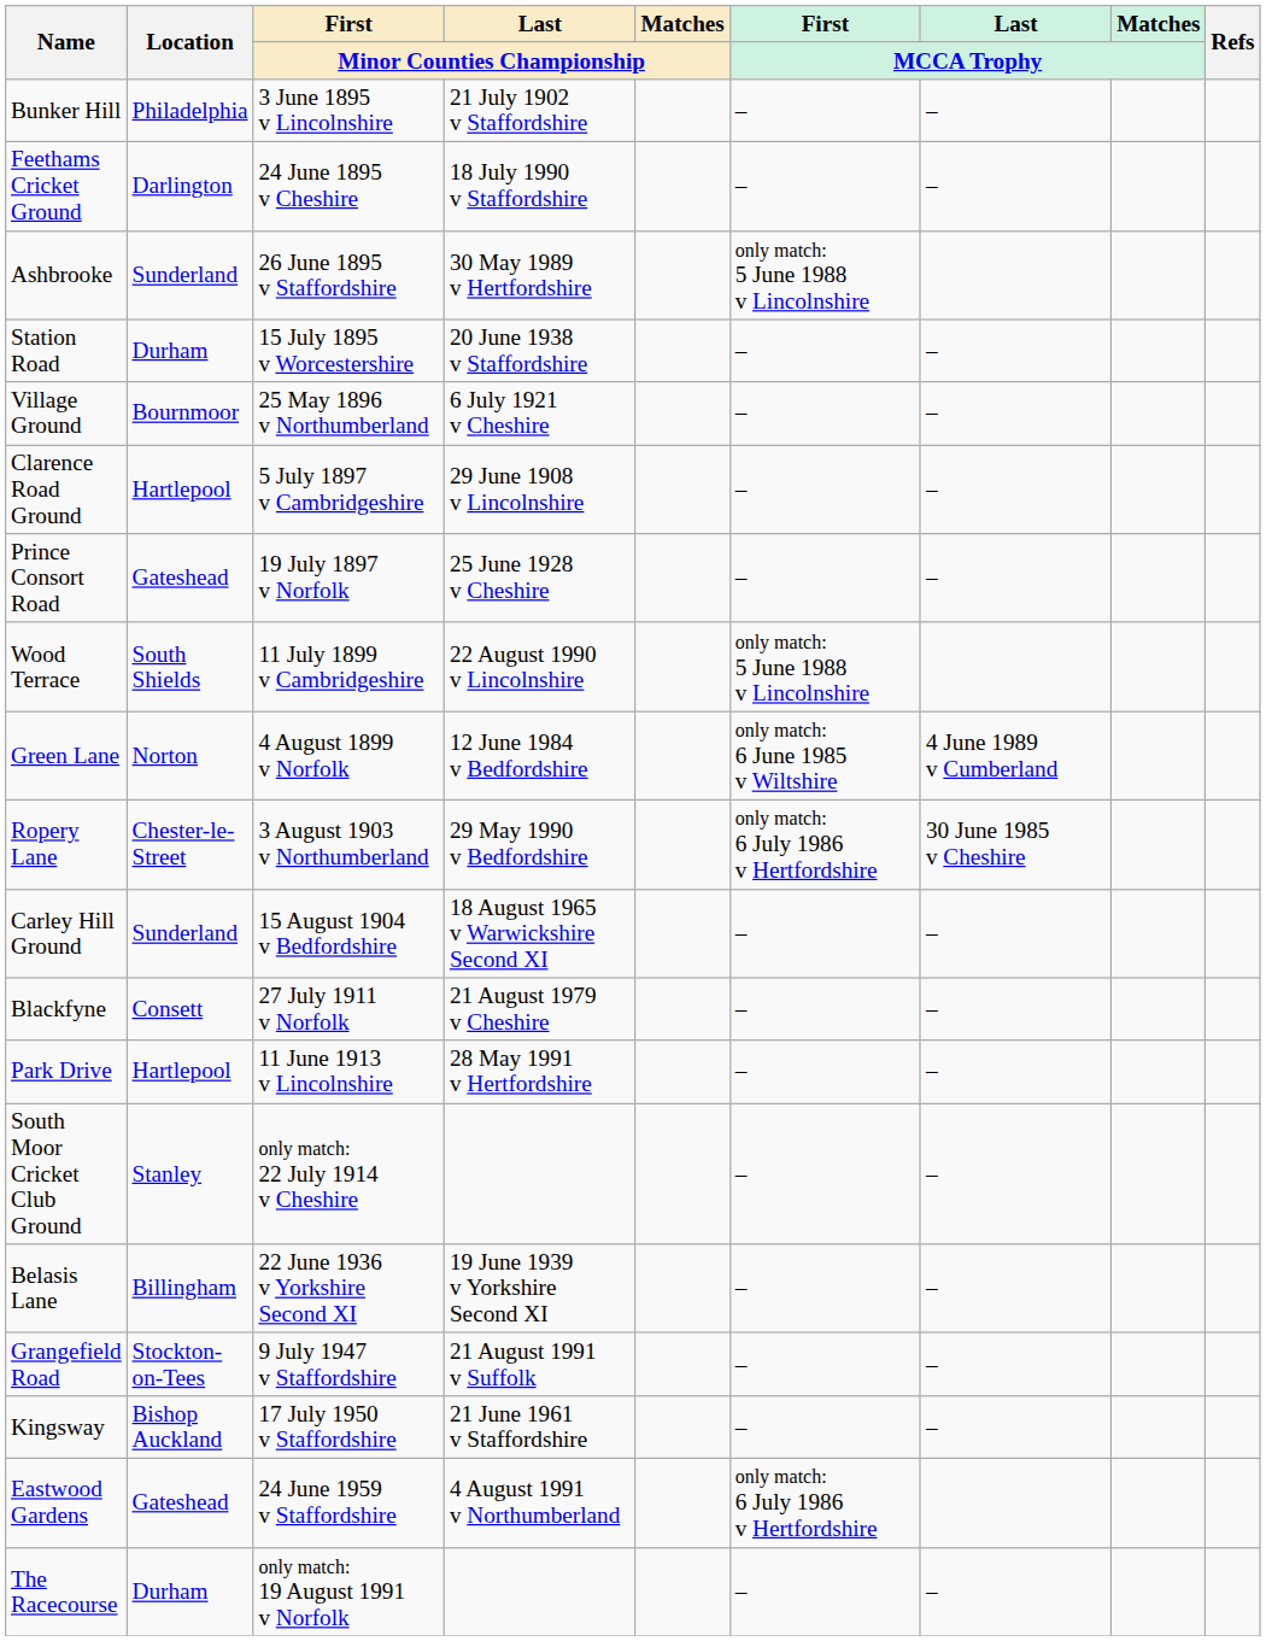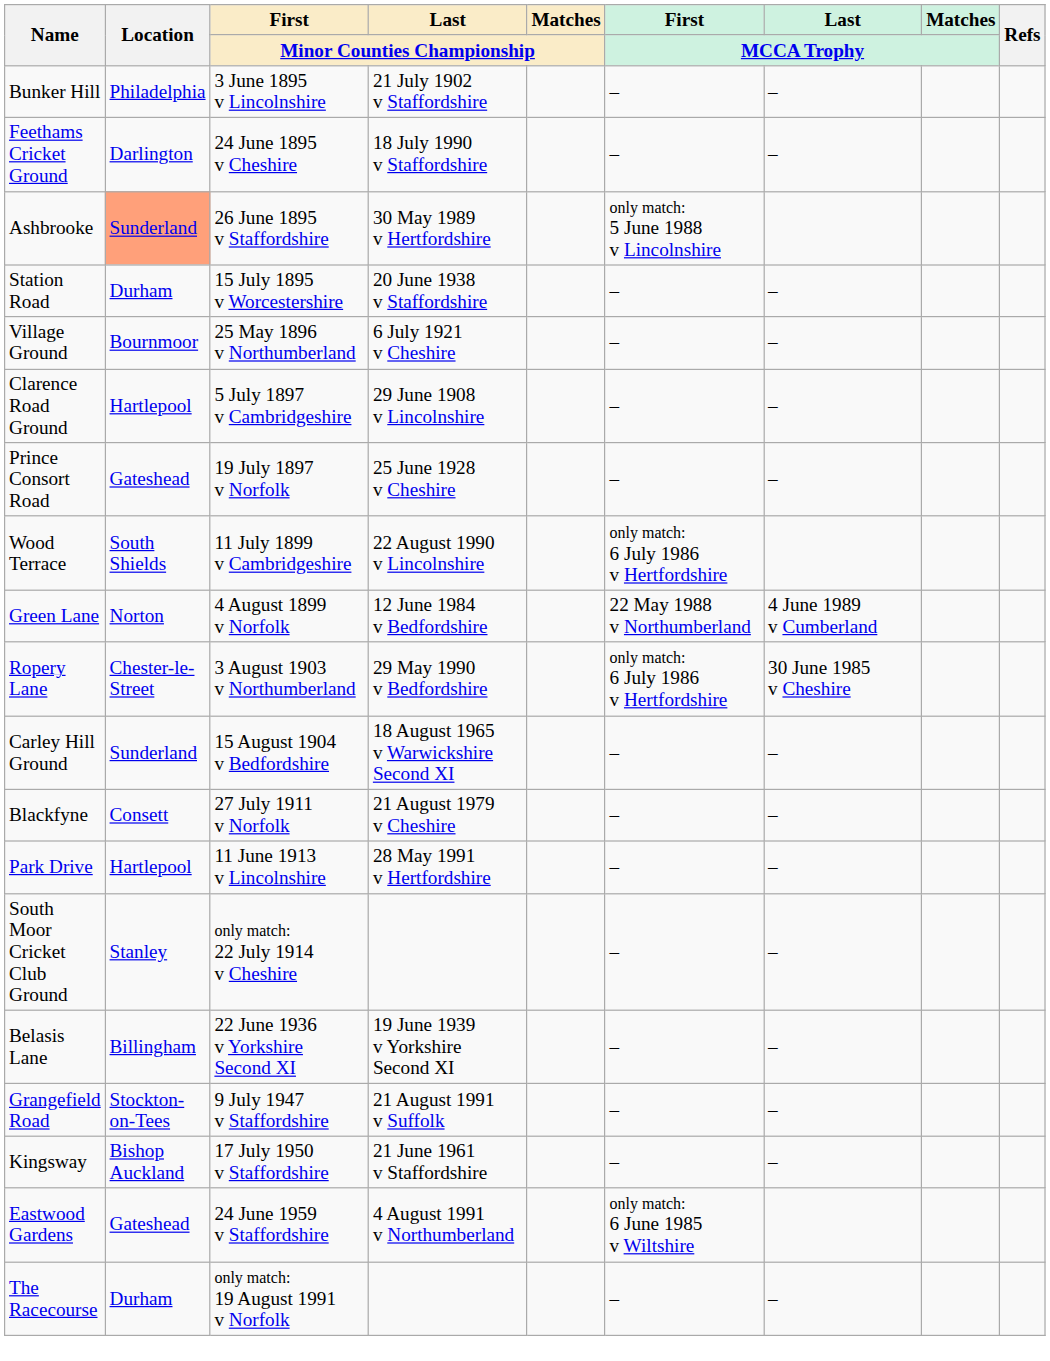 <table class="wikitable sortable">
 <tr>
 <th rowspan="2">Name</th>
 <th rowspan="2">Location</th>
 <th width="125" class="unsortable" style="background:#faecc8">First</th>
 <th width="125" class="unsortable" style="background:#faecc8">Last</th>
 <th style="background:#faecc8">Matches</th>
 <th width="125" class="unsortable" style="background:#cef2e0">First</th>
 <th width="125" class="unsortable" style="background:#cef2e0">Last</th>
 <th style="background:#cef2e0">Matches</th>
 <th rowspan="2" class="unsortable">Refs</th>
 </tr>
 <tr class="unsortable">
 <th colspan="3" style="background:#faecc8"><a href='#'>Minor Counties Championship</a></th>
 <th colspan="3" style="background:#cef2e0"><a href='#'>MCCA Trophy</a></th>
 </tr>
 <tr>
 <td>Bunker Hill</td>
 <td><a href='#'>Philadelphia</a></td>
 <td>3 June 1895<br>v <a href='#'>Lincolnshire</a></td>
 <td>21 July 1902<br>v <a href='#'>Staffordshire</a></td>
 <td></td>
 <td>–</td>
 <td>–</td>
 <td></td>
 <td></td>
 </tr>
 <tr>
 <td><a href='#'>Feethams Cricket Ground</a></td>
 <td><a href='#'>Darlington</a></td>
 <td>24 June 1895<br>v <a href='#'>Cheshire</a></td>
 <td>18 July 1990<br>v <a href='#'>Staffordshire</a></td>
 <td></td>
 <td>–</td>
 <td>–</td>
 <td></td>
 <td></td>
 </tr>
 <tr>
 <td>Ashbrooke</td>
-<td><a href='#'>Sunderland</a></td>
+<td style="background: lightsalmon;"><a href='#'>Sunderland</a></td>
 <td>26 June 1895<br>v <a href='#'>Staffordshire</a></td>
 <td>30 May 1989<br>v <a href='#'>Hertfordshire</a></td>
 <td></td>
 <td><small>only match:</small><br>5 June 1988<br>v <a href='#'>Lincolnshire</a></td>
 <td> </td>
 <td></td>
 <td></td>
 </tr>
 <tr>
 <td>Station Road</td>
 <td><a href='#'>Durham</a></td>
 <td>15 July 1895<br>v <a href='#'>Worcestershire</a></td>
 <td>20 June 1938<br>v <a href='#'>Staffordshire</a></td>
 <td></td>
 <td>–</td>
 <td>–</td>
 <td></td>
 <td></td>
 </tr>
 <tr>
 <td>Village Ground</td>
 <td><a href='#'>Bournmoor</a></td>
 <td>25 May 1896<br>v <a href='#'>Northumberland</a></td>
 <td>6 July 1921<br>v <a href='#'>Cheshire</a></td>
 <td></td>
 <td>–</td>
 <td>–</td>
 <td></td>
 <td></td>
 </tr>
 <tr>
 <td>Clarence Road Ground</td>
 <td><a href='#'>Hartlepool</a></td>
 <td>5 July 1897<br>v <a href='#'>Cambridgeshire</a></td>
 <td>29 June 1908<br>v <a href='#'>Lincolnshire</a></td>
 <td></td>
 <td>–</td>
 <td>–</td>
 <td></td>
 <td></td>
 </tr>
 <tr>
 <td>Prince Consort Road</td>
 <td><a href='#'>Gateshead</a></td>
 <td>19 July 1897<br>v <a href='#'>Norfolk</a></td>
 <td>25 June 1928<br>v <a href='#'>Cheshire</a></td>
 <td></td>
 <td>–</td>
 <td>–</td>
 <td></td>
 <td></td>
 </tr>
 <tr>
 <td>Wood Terrace</td>
 <td><a href='#'>South Shields</a></td>
 <td>11 July 1899<br>v <a href='#'>Cambridgeshire</a></td>
 <td>22 August 1990<br>v <a href='#'>Lincolnshire</a></td>
 <td></td>
-<td><small>only match:</small><br>5 June 1988<br>v <a href='#'>Lincolnshire</a></td>
+<td><small>only match:</small><br>6 July 1986<br>v <a href='#'>Hertfordshire</a></td>
 <td> </td>
 <td></td>
 <td></td>
 </tr>
 <tr>
 <td><a href='#'>Green Lane</a><br></td>
 <td><a href='#'>Norton</a></td>
 <td>4 August 1899<br>v <a href='#'>Norfolk</a></td>
 <td>12 June 1984<br>v <a href='#'>Bedfordshire</a></td>
 <td></td>
-<td><small>only match:</small><br>6 June 1985<br>v <a href='#'>Wiltshire</a></td>
+<td>22 May 1988<br>v <a href='#'>Northumberland</a></td>
 <td>4 June 1989<br>v <a href='#'>Cumberland</a></td>
 <td></td>
 <td></td>
 </tr>
 <tr>
 <td><a href='#'>Ropery Lane</a><br></td>
 <td><a href='#'>Chester-le-Street</a></td>
 <td>3 August 1903<br>v <a href='#'>Northumberland</a></td>
 <td>29 May 1990<br>v <a href='#'>Bedfordshire</a></td>
 <td></td>
 <td><small>only match:</small><br>6 July 1986<br>v <a href='#'>Hertfordshire</a></td>
 <td>30 June 1985<br>v <a href='#'>Cheshire</a></td>
 <td></td>
 <td></td>
 </tr>
 <tr>
 <td>Carley Hill Ground</td>
 <td><a href='#'>Sunderland</a></td>
 <td>15 August 1904<br>v <a href='#'>Bedfordshire</a></td>
 <td>18 August 1965<br>v <a href='#'>Warwickshire Second XI</a></td>
 <td></td>
 <td>–</td>
 <td>–</td>
 <td></td>
 <td></td>
 </tr>
 <tr>
 <td>Blackfyne</td>
 <td><a href='#'>Consett</a></td>
 <td>27 July 1911<br>v <a href='#'>Norfolk</a></td>
 <td>21 August 1979<br>v <a href='#'>Cheshire</a></td>
 <td></td>
 <td>–</td>
 <td>–</td>
 <td></td>
 <td></td>
 </tr>
 <tr>
 <td><a href='#'>Park Drive</a></td>
 <td><a href='#'>Hartlepool</a></td>
 <td>11 June 1913<br>v <a href='#'>Lincolnshire</a></td>
 <td>28 May 1991<br>v <a href='#'>Hertfordshire</a></td>
 <td></td>
 <td>–</td>
 <td>–</td>
 <td></td>
 <td></td>
 </tr>
 <tr>
 <td>South Moor Cricket Club Ground</td>
 <td><a href='#'>Stanley</a></td>
 <td><small>only match:</small><br>22 July 1914<br>v <a href='#'>Cheshire</a></td>
 <td> </td>
 <td></td>
 <td>–</td>
 <td>–</td>
 <td></td>
 <td></td>
 </tr>
 <tr>
 <td>Belasis Lane</td>
 <td><a href='#'>Billingham</a></td>
 <td>22 June 1936<br>v <a href='#'>Yorkshire Second XI</a></td>
 <td>19 June 1939<br>v Yorkshire Second XI</td>
 <td></td>
 <td>–</td>
 <td>–</td>
 <td></td>
 <td></td>
 </tr>
 <tr>
 <td><a href='#'>Grangefield Road</a><br></td>
 <td><a href='#'>Stockton-on-Tees</a></td>
 <td>9 July 1947<br>v <a href='#'>Staffordshire</a></td>
 <td>21 August 1991<br>v <a href='#'>Suffolk</a></td>
 <td></td>
 <td>–</td>
 <td>–</td>
 <td></td>
 <td></td>
 </tr>
 <tr>
 <td>Kingsway<br></td>
 <td><a href='#'>Bishop Auckland</a></td>
 <td>17 July 1950<br>v <a href='#'>Staffordshire</a></td>
 <td>21 June 1961<br>v Staffordshire</td>
 <td></td>
 <td>–</td>
 <td>–</td>
 <td></td>
 <td></td>
 </tr>
 <tr>
 <td><a href='#'>Eastwood Gardens</a></td>
 <td><a href='#'>Gateshead</a></td>
 <td>24 June 1959<br>v <a href='#'>Staffordshire</a></td>
 <td>4 August 1991<br>v <a href='#'>Northumberland</a></td>
 <td></td>
-<td><small>only match:</small><br>6 July 1986<br>v <a href='#'>Hertfordshire</a></td>
+<td><small>only match:</small><br>6 June 1985<br>v <a href='#'>Wiltshire</a></td>
 <td> </td>
 <td></td>
 <td></td>
 </tr>
 <tr>
 <td><a href='#'>The Racecourse</a><br></td>
 <td><a href='#'>Durham</a></td>
 <td><small>only match:</small><br>19 August 1991<br>v <a href='#'>Norfolk</a></td>
 <td> </td>
 <td></td>
 <td>–</td>
 <td>–</td>
 <td></td>
 <td></td>
 </tr>
 </table>
